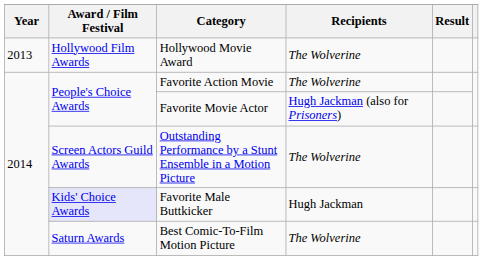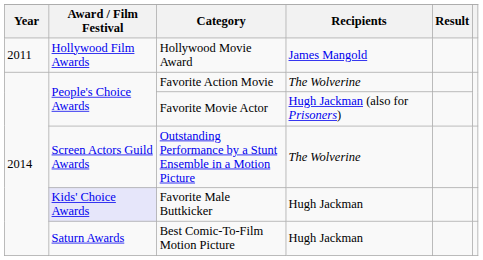 <table class="wikitable sortable plainrowheaders">
 <tr>
 </tr>
 <tr style="text-align:center;">
 <th width="10%">Year</th>
 <th width="25%">Award / Film Festival</th>
 <th width="30%">Category</th>
 <th width="40%">Recipients</th>
 <th width="15%">Result</th>
 <th scope="col" class="unsortable"></th>
 </tr>
 <tr>
-<td>2013</td>
+<td>2011</td>
 <td><a href='#'>Hollywood Film Awards</a></td>
 <td>Hollywood Movie Award</td>
-<td><em>The Wolverine</em></td>
+<td><a href='#'>James Mangold</a></td>
 <td></td>
 <td style="text-align:center;"></td>
 </tr>
 <tr>
 <td rowspan="5">2014</td>
 <td rowspan="2"><a href='#'>People's Choice Awards</a></td>
 <td>Favorite Action Movie</td>
 <td><em>The Wolverine</em></td>
 <td></td>
 <td rowspan="2" style="text-align:center;"></td>
 </tr>
 <tr>
 <td>Favorite Movie Actor</td>
 <td><a href='#'>Hugh Jackman</a> (also for <em><a href='#'>Prisoners</a></em>)</td>
 <td></td>
 </tr>
 <tr>
 <td><a href='#'>Screen Actors Guild Awards</a></td>
 <td><a href='#'>Outstanding Performance by a Stunt Ensemble in a Motion Picture</a></td>
 <td><em>The Wolverine</em></td>
 <td></td>
 <td style="text-align:center;"></td>
 </tr>
 <tr>
 <td style="background: lavender;"><a href='#'>Kids' Choice Awards</a></td>
 <td>Favorite Male Buttkicker</td>
 <td>Hugh Jackman</td>
 <td></td>
 <td style="text-align:center;"></td>
 </tr>
 <tr>
 <td><a href='#'>Saturn Awards</a></td>
 <td>Best Comic-To-Film Motion Picture</td>
-<td><em>The Wolverine</em></td>
+<td>Hugh Jackman</td>
 <td></td>
 <td style="text-align:center;"></td>
 </tr>
 </table>
